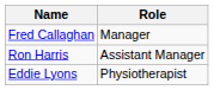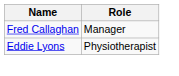 <table class="wikitable">
 <tr>
 <th>Name</th>
 <th>Role</th>
 </tr>
 <tr>
 <td> <a href='#'>Fred Callaghan</a></td>
 <td>Manager</td>
 </tr>
 <tr>
-<td> <a href='#'>Ron Harris</a></td>
-<td>Assistant Manager</td>
-</tr>
-<tr>
 <td> <a href='#'>Eddie Lyons</a></td>
 <td>Physiotherapist</td>
 </tr>
 </table>
